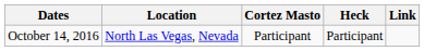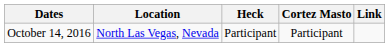 <table class="wikitable" style="text-align:center">
 <tr>
 <th>Dates</th>
 <th>Location</th>
+<th>Heck</th>
 <th>Cortez Masto</th>
-<th>Heck</th>
 <th>Link</th>
 </tr>
 <tr>
 <td>October 14, 2016</td>
 <td><a href='#'>North Las Vegas</a>, <a href='#'>Nevada</a></td>
 <td>Participant</td>
 <td>Participant</td>
 <td align=left></td>
 </tr>
 </table>
